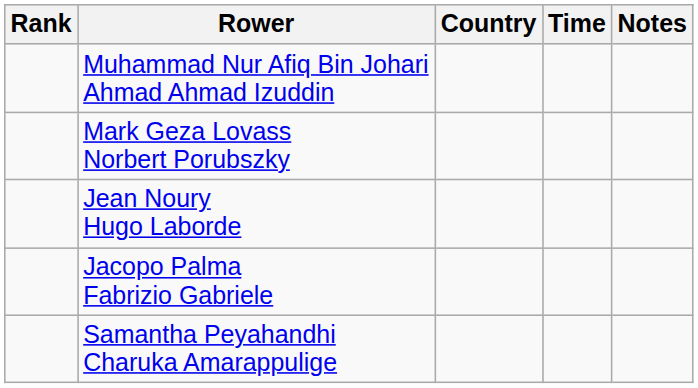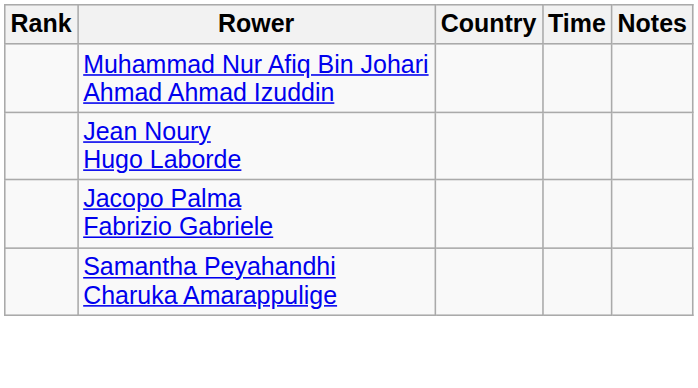 <table class="wikitable" width=50%>
 <tr>
 <th>Rank</th>
 <th>Rower</th>
 <th>Country</th>
 <th>Time</th>
 <th>Notes</th>
 </tr>
 <tr>
 <td></td>
 <td><a href='#'>Muhammad Nur Afiq Bin Johari</a><br><a href='#'>Ahmad Ahmad Izuddin</a></td>
-<td></td>
-<td></td>
-<td></td>
-</tr>
-<tr>
-<td></td>
-<td><a href='#'>Mark Geza Lovass</a><br><a href='#'>Norbert Porubszky</a></td>
 <td></td>
 <td></td>
 <td></td>
 </tr>
 <tr>
 <td></td>
 <td><a href='#'>Jean Noury</a><br><a href='#'>Hugo Laborde</a></td>
 <td></td>
 <td></td>
 <td></td>
 </tr>
 <tr>
 <td></td>
 <td><a href='#'>Jacopo Palma</a><br><a href='#'>Fabrizio Gabriele</a></td>
 <td></td>
 <td></td>
 <td></td>
 </tr>
 <tr>
 <td></td>
 <td><a href='#'>Samantha Peyahandhi</a><br><a href='#'>Charuka Amarappulige</a></td>
 <td></td>
 <td></td>
 <td></td>
 </tr>
 </table>
